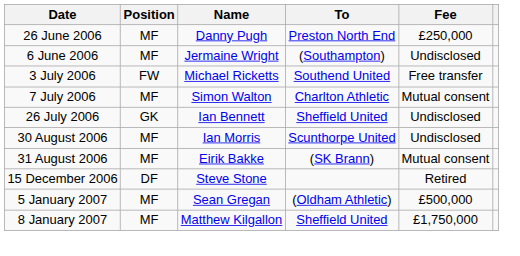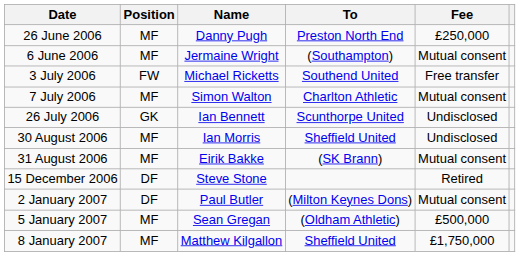 <table class="wikitable" style="text-align:center;">
 <tr>
 <th>Date</th>
 <th>Position</th>
 <th>Name</th>
 <th>To</th>
 <th>Fee</th>
 <th></th>
 </tr>
 <tr>
 <td>26 June 2006</td>
 <td>MF</td>
 <td><a href='#'>Danny Pugh</a></td>
 <td><a href='#'>Preston North End</a></td>
 <td>£250,000</td>
 <td></td>
 </tr>
 <tr>
 <td>6 June 2006</td>
 <td>MF</td>
 <td><a href='#'>Jermaine Wright</a></td>
 <td>(<a href='#'>Southampton</a>)</td>
-<td>Undisclosed</td>
+<td>Mutual consent</td>
 <td></td>
 </tr>
 <tr>
 <td>3 July 2006</td>
 <td>FW</td>
 <td><a href='#'>Michael Ricketts</a></td>
 <td><a href='#'>Southend United</a></td>
 <td>Free transfer</td>
 <td></td>
 </tr>
 <tr>
 <td>7 July 2006</td>
 <td>MF</td>
 <td><a href='#'>Simon Walton</a></td>
 <td><a href='#'>Charlton Athletic</a></td>
 <td>Mutual consent</td>
 <td></td>
 </tr>
 <tr>
 <td>26 July 2006</td>
 <td>GK</td>
 <td><a href='#'>Ian Bennett</a></td>
-<td><a href='#'>Sheffield United</a></td>
+<td><a href='#'>Scunthorpe United</a></td>
 <td>Undisclosed</td>
 <td></td>
 </tr>
 <tr>
 <td>30 August 2006</td>
 <td>MF</td>
 <td><a href='#'>Ian Morris</a></td>
-<td><a href='#'>Scunthorpe United</a></td>
+<td><a href='#'>Sheffield United</a></td>
 <td>Undisclosed</td>
 <td></td>
 </tr>
 <tr>
 <td>31 August 2006</td>
 <td>MF</td>
 <td><a href='#'>Eirik Bakke</a></td>
 <td>(<a href='#'>SK Brann</a>)</td>
 <td>Mutual consent</td>
 <td></td>
 </tr>
 <tr>
 <td>15 December 2006</td>
 <td>DF</td>
 <td><a href='#'>Steve Stone</a></td>
 <td></td>
 <td>Retired</td>
 <td></td>
 </tr>
 <tr>
+<td>2 January 2007</td>
+<td>DF</td>
+<td><a href='#'>Paul Butler</a></td>
+<td>(<a href='#'>Milton Keynes Dons</a>)</td>
+<td>Mutual consent</td>
+<td></td>
+</tr>
+<tr>
 <td>5 January 2007</td>
 <td>MF</td>
 <td><a href='#'>Sean Gregan</a></td>
 <td>(<a href='#'>Oldham Athletic</a>)</td>
 <td>£500,000</td>
 <td></td>
 </tr>
 <tr>
 <td>8 January 2007</td>
 <td>MF</td>
 <td><a href='#'>Matthew Kilgallon</a></td>
 <td><a href='#'>Sheffield United</a></td>
 <td>£1,750,000</td>
 <td></td>
 </tr>
 </table>
